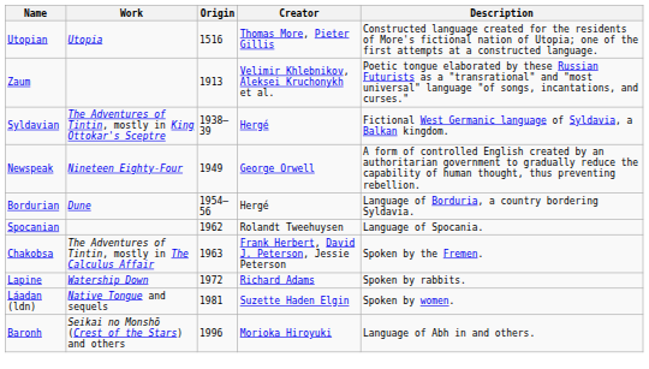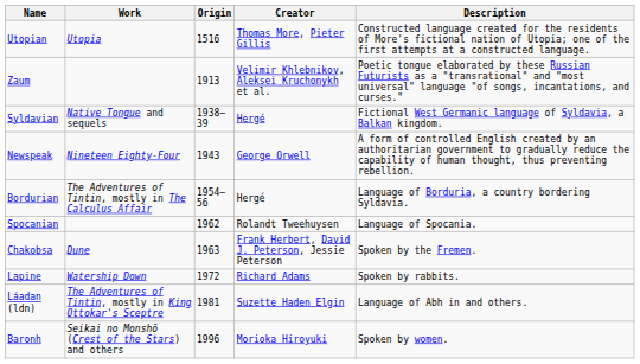 <table class="wikitable sortable">
 <tr>
 <th>Name</th>
 <th>Work</th>
 <th>Origin</th>
 <th>Creator</th>
 <th>Description</th>
 </tr>
 <tr>
 <td><a href='#'>Utopian</a></td>
 <td><em><a href='#'>Utopia</a></em></td>
 <td>1516</td>
 <td><a href='#'>Thomas More</a>, <a href='#'>Pieter Gillis</a></td>
 <td>Constructed language created for the residents of More's fictional nation of Utopia; one of the first attempts at a constructed language.</td>
 </tr>
 <tr>
 <td><a href='#'>Zaum</a></td>
 <td></td>
 <td>1913</td>
 <td><a href='#'>Velimir Khlebnikov</a>, <a href='#'>Aleksei Kruchonykh</a> et al.</td>
 <td>Poetic tongue elaborated by these <a href='#'>Russian Futurists</a> as a "transrational" and "most universal" language "of songs, incantations, and curses."</td>
 </tr>
 <tr>
 <td><a href='#'>Syldavian</a></td>
-<td><em><a href='#'>The Adventures of Tintin</a></em>, mostly in <em><a href='#'>King Ottokar's Sceptre</a></em></td>
+<td><em><a href='#'>Native Tongue</a></em> and sequels</td>
 <td>1938–39</td>
 <td><a href='#'>Hergé</a></td>
 <td>Fictional <a href='#'>West Germanic language</a> of <a href='#'>Syldavia</a>, a <a href='#'>Balkan</a> kingdom.</td>
 </tr>
 <tr>
 <td><a href='#'>Newspeak</a></td>
 <td><em><a href='#'>Nineteen Eighty-Four</a></em></td>
-<td>1949</td>
+<td>1943</td>
 <td><a href='#'>George Orwell</a></td>
 <td>A form of controlled English created by an authoritarian government to gradually reduce the capability of human thought, thus preventing rebellion.</td>
 </tr>
 <tr>
 <td><a href='#'>Bordurian</a></td>
-<td><em><a href='#'>Dune</a></em></td>
+<td><em>The Adventures of Tintin</em>, mostly in <em><a href='#'>The Calculus Affair</a></em></td>
 <td>1954–56</td>
 <td>Hergé</td>
 <td>Language of <a href='#'>Borduria</a>, a country bordering Syldavia.</td>
 </tr>
 <tr>
 <td><a href='#'>Spocanian</a></td>
 <td></td>
 <td>1962</td>
 <td>Rolandt Tweehuysen</td>
 <td>Language of Spocania.</td>
 </tr>
 <tr>
 <td><a href='#'>Chakobsa</a></td>
-<td><em>The Adventures of Tintin</em>, mostly in <em><a href='#'>The Calculus Affair</a></em></td>
+<td><em><a href='#'>Dune</a></em></td>
 <td>1963</td>
 <td><a href='#'>Frank Herbert</a>, <a href='#'>David J. Peterson</a>, Jessie Peterson</td>
 <td>Spoken by the <a href='#'>Fremen</a>.</td>
 </tr>
 <tr>
 <td><a href='#'>Lapine</a></td>
 <td><em><a href='#'>Watership Down</a></em></td>
 <td>1972</td>
 <td><a href='#'>Richard Adams</a></td>
 <td>Spoken by rabbits.</td>
 </tr>
 <tr>
 <td><a href='#'>Láadan</a> (ldn)</td>
-<td><em><a href='#'>Native Tongue</a></em> and sequels</td>
+<td><em><a href='#'>The Adventures of Tintin</a></em>, mostly in <em><a href='#'>King Ottokar's Sceptre</a></em></td>
 <td>1981</td>
 <td><a href='#'>Suzette Haden Elgin</a></td>
-<td>Spoken by <a href='#'>women</a>.</td>
+<td>Language of Abh in and others.</td>
 </tr>
 <tr>
 <td><a href='#'>Baronh</a></td>
 <td><em>Seikai no Monshō</em> (<em><a href='#'>Crest of the Stars</a></em>) and others</td>
 <td>1996</td>
 <td><a href='#'>Morioka Hiroyuki</a></td>
-<td>Language of Abh in and others.</td>
+<td>Spoken by <a href='#'>women</a>.</td>
 </tr>
 </table>
